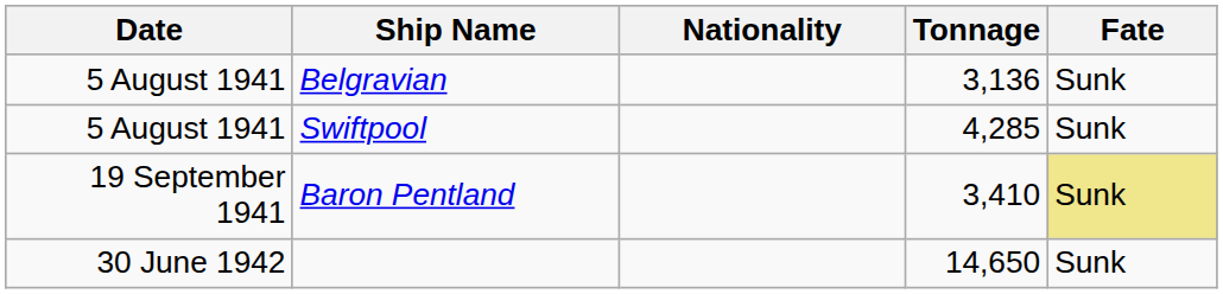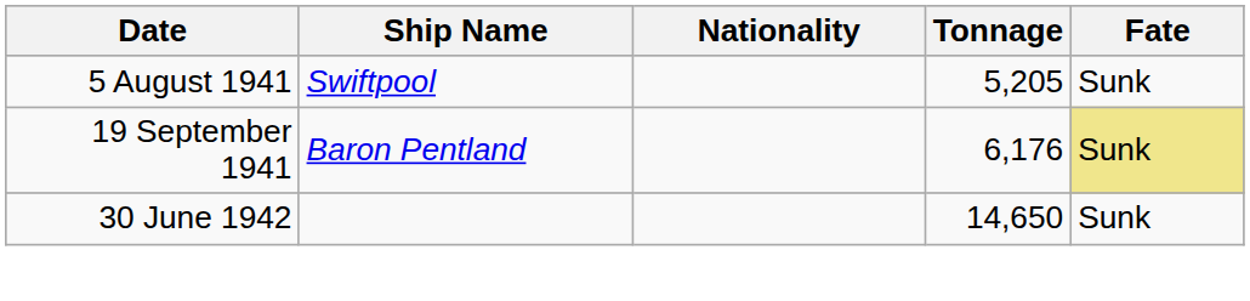 <table class="wikitable sortable">
 <tr>
 <th width="140px">Date</th>
 <th width="160px">Ship Name</th>
 <th width="140px">Nationality</th>
 <th width="25px">Tonnage</th>
 <th width="80px">Fate</th>
 </tr>
 <tr>
 <td align="right">5 August 1941</td>
-<td align="left"><a href='#'><em>Belgravian</em></a></td>
-<td align="left"></td>
-<td align="right">3,136</td>
-<td align="left">Sunk</td>
-</tr>
-<tr>
-<td align="right">5 August 1941</td>
 <td align="left"><a href='#'><em>Swiftpool</em></a></td>
 <td align="left"></td>
-<td align="right">4,285</td>
+<td align="right">5,205</td>
 <td align="left">Sunk</td>
 </tr>
 <tr>
 <td align="right">19 September 1941</td>
 <td align="left"><a href='#'><em>Baron Pentland</em></a></td>
 <td align="left"></td>
-<td align="right">3,410</td>
+<td align="right">6,176</td>
 <td align="left" style="background: khaki;">Sunk</td>
 </tr>
 <tr>
 <td align="right">30 June 1942</td>
 <td align="left"></td>
 <td align="left"></td>
 <td align="right">14,650</td>
 <td align="left">Sunk</td>
 </tr>
 </table>
